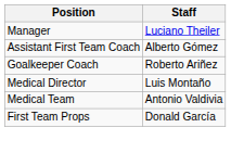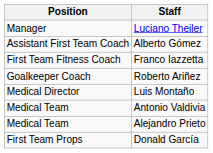 <table class="wikitable">
 <tr>
 <th>Position</th>
 <th>Staff</th>
 </tr>
 <tr>
 <td>Manager</td>
 <td> <a href='#'>Luciano Theiler</a></td>
 </tr>
 <tr>
 <td>Assistant First Team Coach</td>
 <td> Alberto Gómez</td>
 </tr>
 <tr>
+<td>First Team Fitness Coach</td>
+<td> Franco Iazzetta</td>
+</tr>
+<tr>
 <td>Goalkeeper Coach</td>
 <td>  Roberto Ariñez</td>
 </tr>
 <tr>
 <td>Medical Director</td>
 <td> Luis Montaño</td>
 </tr>
 <tr>
 <td>Medical Team</td>
 <td> Antonio Valdivia</td>
 </tr>
 <tr>
+<td>Medical Team</td>
+<td> Alejandro Prieto</td>
+</tr>
+<tr>
 <td>First Team Props</td>
 <td> Donald García</td>
 </tr>
 </table>
